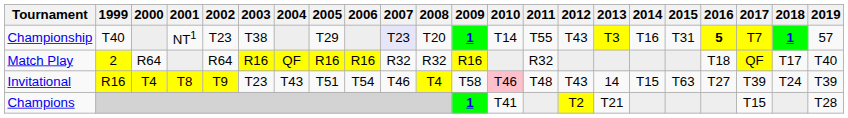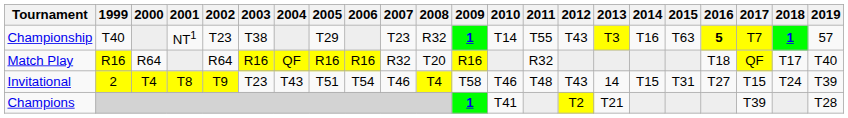 <table class="wikitable" style="text-align:center;">
 <tr>
 <th>Tournament</th>
 <th>1999</th>
 <th>2000</th>
 <th>2001</th>
 <th>2002</th>
 <th>2003</th>
 <th>2004</th>
 <th>2005</th>
 <th>2006</th>
 <th>2007</th>
 <th>2008</th>
 <th>2009</th>
 <th>2010</th>
 <th>2011</th>
 <th>2012</th>
 <th>2013</th>
 <th>2014</th>
 <th>2015</th>
 <th>2016</th>
 <th>2017</th>
 <th>2018</th>
 <th>2019</th>
 </tr>
 <tr>
 <td align="left"><a href='#'>Championship</a></td>
 <td>T40</td>
 <td style="background:#eeeeee;"></td>
 <td>NT<sup>1</sup></td>
 <td>T23</td>
 <td>T38</td>
 <td style="background:#eeeeee;"></td>
 <td>T29</td>
 <td style="background:#eeeeee;"></td>
-<td style="background: lavender;">T23</td>
-<td>T20</td>
+<td>T23</td>
+<td>R32</td>
 <td style="background:lime;"><strong><a href='#'>1</a></strong></td>
 <td>T14</td>
 <td>T55</td>
 <td>T43</td>
 <td style="background:yellow;">T3</td>
 <td>T16</td>
-<td>T31</td>
+<td>T63</td>
 <td style="background:yellow;"><strong>5</strong></td>
 <td style="background:yellow;">T7</td>
 <td style="background:lime;"><strong><a href='#'>1</a></strong></td>
 <td>57</td>
 </tr>
 <tr>
 <td align="left"><a href='#'>Match Play</a></td>
-<td style="background:yellow;">2</td>
+<td style="background:yellow;">R16</td>
 <td>R64</td>
 <td style="background:#eeeeee;"></td>
 <td>R64</td>
 <td style="background:yellow;">R16</td>
 <td style="background:yellow;">QF</td>
 <td style="background:yellow;">R16</td>
 <td style="background:yellow;">R16</td>
 <td>R32</td>
-<td>R32</td>
+<td>T20</td>
 <td style="background:yellow;">R16</td>
 <td style="background:#eeeeee;"></td>
 <td>R32</td>
 <td style="background:#eeeeee;"></td>
 <td style="background:#eeeeee;"></td>
 <td style="background:#eeeeee;"></td>
 <td style="background:#eeeeee;"></td>
 <td>T18</td>
 <td style="background:yellow;">QF</td>
 <td>T17</td>
 <td>T40</td>
 </tr>
 <tr>
 <td align="left"><a href='#'>Invitational</a></td>
-<td style="background:yellow;">R16</td>
+<td style="background:yellow;">2</td>
 <td style="background:yellow;">T4</td>
 <td style="background:yellow;">T8</td>
 <td style="background:yellow;">T9</td>
 <td>T23</td>
 <td>T43</td>
 <td>T51</td>
 <td>T54</td>
 <td>T46</td>
 <td style="background:yellow;">T4</td>
 <td>T58</td>
-<td style="background: pink;">T46</td>
+<td>T46</td>
 <td>T48</td>
 <td>T43</td>
 <td>14</td>
 <td>T15</td>
-<td>T63</td>
+<td>T31</td>
 <td>T27</td>
-<td>T39</td>
+<td>T15</td>
 <td>T24</td>
 <td>T39</td>
 </tr>
 <tr>
 <td align="left"><a href='#'>Champions</a></td>
 <td colspan=10 style="background:#D3D3D3;"></td>
 <td style="background:lime;"><strong><a href='#'>1</a></strong></td>
 <td>T41</td>
 <td style="background:#eeeeee;"></td>
 <td style="background:yellow;">T2</td>
 <td>T21</td>
 <td style="background:#eeeeee;"></td>
 <td style="background:#eeeeee;"></td>
 <td style="background:#eeeeee;"></td>
-<td>T15</td>
+<td>T39</td>
 <td style="background:#eeeeee;"></td>
 <td>T28</td>
 </tr>
 </table>
